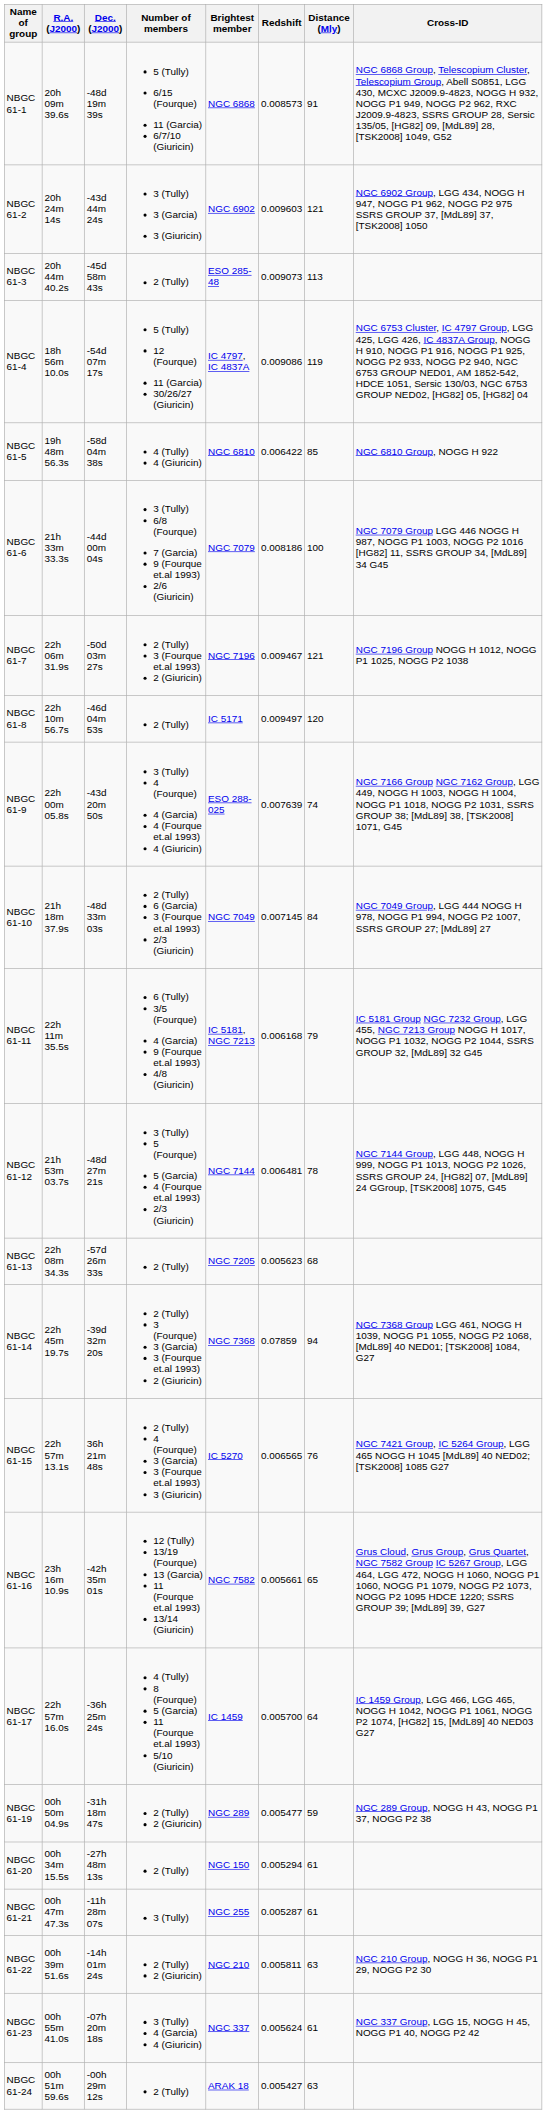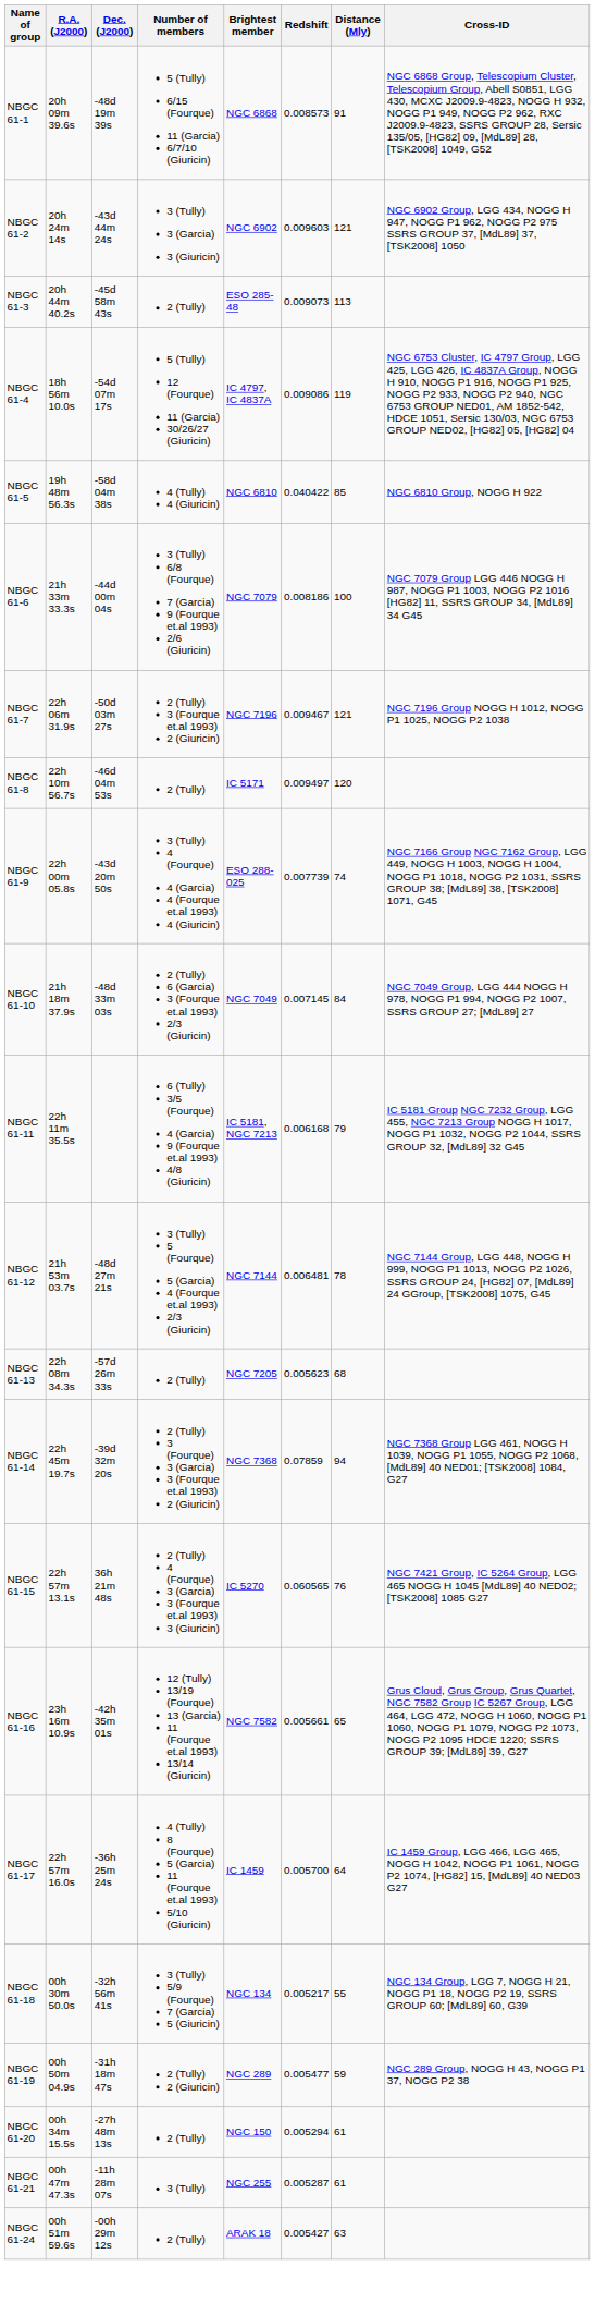 <table class="wikitable sortable mw-collapsible">
 <tr>
 <th>Name of group</th>
 <th><a href='#'>R.A.</a> (<a href='#'>J2000</a>)</th>
 <th><a href='#'>Dec.</a> (<a href='#'>J2000</a>)</th>
 <th>Number of members</th>
 <th>Brightest member</th>
 <th>Redshift</th>
 <th>Distance (<a href='#'>Mly</a>)</th>
 <th>Cross-ID</th>
 </tr>
 <tr>
 <td>NBGC 61-1</td>
 <td>20h 09m 39.6s</td>
 <td>-48d 19m 39s</td>
 <td><br><ul><li>5 (Tully)</li></ul><ul><li>6/15 (Fourque)</li></ul><ul><li>11 (Garcia)</li><li>6/7/10 (Giuricin)</li></ul></td>
 <td><a href='#'>NGC 6868</a></td>
 <td>0.008573</td>
 <td>91</td>
 <td><a href='#'>NGC 6868 Group</a>, <a href='#'>Telescopium Cluster</a>, <a href='#'>Telescopium Group</a>, Abell S0851, LGG 430, MCXC J2009.9-4823, NOGG H 932, NOGG P1 949, NOGG P2 962, RXC J2009.9-4823, SSRS GROUP 28, Sersic 135/05, [HG82] 09, [MdL89] 28, [TSK2008] 1049, G52</td>
 </tr>
 <tr>
 <td>NBGC 61-2</td>
 <td>20h 24m 14s</td>
 <td>-43d 44m 24s</td>
 <td><br><ul><li>3 (Tully)</li></ul><ul><li>3 (Garcia)</li></ul><ul><li>3 (Giuricin)</li></ul></td>
 <td><a href='#'>NGC 6902</a></td>
 <td>0.009603</td>
 <td>121</td>
 <td><a href='#'>NGC 6902 Group</a>, LGG 434, NOGG H 947, NOGG P1 962, NOGG P2 975 SSRS GROUP 37, [MdL89] 37, [TSK2008] 1050</td>
 </tr>
 <tr>
 <td>NBGC 61-3</td>
 <td>20h 44m 40.2s</td>
 <td>-45d 58m 43s</td>
 <td><br><ul><li>2 (Tully)</li></ul></td>
 <td><a href='#'>ESO 285-48</a></td>
 <td>0.009073</td>
 <td>113</td>
 <td></td>
 </tr>
 <tr>
 <td>NBGC 61-4</td>
 <td>18h 56m 10.0s</td>
 <td>-54d 07m 17s</td>
 <td><br><ul><li>5 (Tully)</li></ul><ul><li>12 (Fourque)</li></ul><ul><li>11 (Garcia)</li><li>30/26/27 (Giuricin)</li></ul></td>
 <td><a href='#'>IC 4797</a>, <a href='#'>IC 4837A</a></td>
 <td>0.009086</td>
 <td>119</td>
 <td><a href='#'>NGC 6753 Cluster</a>, <a href='#'>IC 4797 Group</a>, LGG 425, LGG 426, <a href='#'>IC 4837A Group</a>, NOGG H 910, NOGG P1 916, NOGG P1 925, NOGG P2 933, NOGG P2 940, NGC 6753 GROUP NED01, AM 1852-542, HDCE 1051, Sersic 130/03, NGC 6753 GROUP NED02, [HG82] 05, [HG82] 04</td>
 </tr>
 <tr>
 <td>NBGC 61-5</td>
 <td>19h 48m 56.3s</td>
 <td>-58d 04m 38s</td>
 <td><br><ul><li>4 (Tully)</li><li>4 (Giuricin)</li></ul></td>
 <td><a href='#'>NGC 6810</a></td>
-<td>0.006422</td>
+<td>0.040422</td>
 <td>85</td>
 <td><a href='#'>NGC 6810 Group</a>, NOGG H 922</td>
 </tr>
 <tr>
 <td>NBGC 61-6</td>
 <td>21h 33m 33.3s</td>
 <td>-44d 00m 04s</td>
 <td><br><ul><li>3 (Tully)</li><li>6/8 (Fourque)</li></ul><ul><li>7 (Garcia)</li><li>9 (Fourque et.al 1993)</li><li>2/6 (Giuricin)</li></ul></td>
 <td><a href='#'>NGC 7079</a></td>
 <td>0.008186</td>
 <td>100</td>
 <td><a href='#'>NGC 7079 Group</a>  LGG 446 NOGG H 987, NOGG P1 1003, NOGG P2 1016 [HG82] 11, SSRS GROUP 34, [MdL89] 34 G45</td>
 </tr>
 <tr>
 <td>NBGC 61-7</td>
 <td>22h 06m 31.9s</td>
 <td>-50d 03m 27s</td>
 <td><br><ul><li>2 (Tully)</li><li>3 (Fourque et.al 1993)</li><li>2 (Giuricin)</li></ul></td>
 <td><a href='#'>NGC 7196</a></td>
 <td>0.009467</td>
 <td>121</td>
 <td><a href='#'>NGC 7196 Group</a> NOGG H 1012, NOGG P1 1025, NOGG P2 1038</td>
 </tr>
 <tr>
 <td>NBGC 61-8</td>
 <td>22h 10m 56.7s</td>
 <td>-46d 04m 53s</td>
 <td><br><ul><li>2 (Tully)</li></ul></td>
 <td><a href='#'>IC 5171</a></td>
 <td>0.009497</td>
 <td>120</td>
 <td></td>
 </tr>
 <tr>
 <td>NBGC 61-9</td>
 <td>22h 00m 05.8s</td>
 <td>-43d 20m 50s</td>
 <td><br><ul><li>3 (Tully)</li><li>4 (Fourque)</li></ul><ul><li>4 (Garcia)</li><li>4 (Fourque et.al 1993)</li><li>4 (Giuricin)</li></ul></td>
 <td><a href='#'>ESO 288-025</a></td>
-<td>0.007639</td>
+<td>0.007739</td>
 <td>74</td>
 <td><a href='#'>NGC 7166 Group</a> <a href='#'>NGC 7162 Group</a>, LGG 449, NOGG H 1003, NOGG H 1004, NOGG P1 1018, NOGG P2 1031, SSRS GROUP 38; [MdL89] 38, [TSK2008] 1071, G45</td>
 </tr>
 <tr>
 <td>NBGC 61-10</td>
 <td>21h 18m 37.9s</td>
 <td>-48d 33m 03s</td>
 <td><br><ul><li>2 (Tully)</li><li>6 (Garcia)</li><li>3 (Fourque et.al 1993)</li><li>2/3 (Giuricin)</li></ul></td>
 <td><a href='#'>NGC 7049</a></td>
 <td>0.007145</td>
 <td>84</td>
 <td><a href='#'>NGC 7049 Group</a>, LGG 444 NOGG H 978, NOGG P1 994, NOGG P2 1007, SSRS GROUP 27; [MdL89] 27</td>
 </tr>
 <tr>
 <td>NBGC 61-11</td>
 <td>22h 11m 35.5s</td>
 <td></td>
 <td><br><ul><li>6 (Tully)</li><li>3/5 (Fourque)</li></ul><ul><li>4 (Garcia)</li><li>9 (Fourque et.al 1993)</li><li>4/8 (Giuricin)</li></ul></td>
 <td><a href='#'>IC 5181</a>, <a href='#'>NGC  7213</a></td>
 <td>0.006168</td>
 <td>79</td>
 <td><a href='#'>IC 5181 Group</a> <a href='#'>NGC 7232 Group</a>, LGG 455, <a href='#'>NGC 7213 Group</a> NOGG H 1017, NOGG P1 1032, NOGG P2 1044, SSRS GROUP 32, [MdL89] 32 G45</td>
 </tr>
 <tr>
 <td>NBGC 61-12</td>
 <td>21h 53m 03.7s</td>
 <td>-48d 27m 21s</td>
 <td><br><ul><li>3 (Tully)</li><li>5 (Fourque)</li></ul><ul><li>5 (Garcia)</li><li>4 (Fourque et.al 1993)</li><li>2/3 (Giuricin)</li></ul></td>
 <td><a href='#'>NGC 7144</a></td>
 <td>0.006481</td>
 <td>78</td>
 <td><a href='#'>NGC 7144 Group</a>, LGG 448, NOGG H 999, NOGG P1 1013, NOGG P2 1026, SSRS GROUP 24, [HG82] 07, [MdL89] 24 GGroup, [TSK2008] 1075, G45</td>
 </tr>
 <tr>
 <td>NBGC 61-13</td>
 <td>22h 08m 34.3s</td>
 <td>-57d 26m 33s</td>
 <td><br><ul><li>2 (Tully)</li></ul></td>
 <td><a href='#'>NGC 7205</a></td>
 <td>0.005623</td>
 <td>68</td>
 <td></td>
 </tr>
 <tr>
 <td>NBGC 61-14</td>
 <td>22h 45m 19.7s</td>
 <td>-39d 32m 20s</td>
 <td><br><ul><li>2 (Tully)</li><li>3 (Fourque)</li><li>3 (Garcia)</li><li>3 (Fourque et.al 1993)</li><li>2 (Giuricin)</li></ul></td>
 <td><a href='#'>NGC 7368</a></td>
 <td>0.07859</td>
 <td>94</td>
 <td><a href='#'>NGC 7368 Group</a> LGG 461, NOGG H 1039, NOGG P1 1055, NOGG P2 1068, [MdL89] 40 NED01; [TSK2008] 1084, G27</td>
 </tr>
 <tr>
 <td>NBGC 61-15</td>
 <td>22h 57m 13.1s</td>
 <td>36h 21m 48s</td>
 <td><br><ul><li>2 (Tully)</li><li>4 (Fourque)</li><li>3 (Garcia)</li><li>3 (Fourque et.al 1993)</li><li>3 (Giuricin)</li></ul></td>
 <td><a href='#'>IC 5270</a></td>
-<td>0.006565</td>
+<td>0.060565</td>
 <td>76</td>
 <td><a href='#'>NGC 7421 Group</a>, <a href='#'>IC 5264 Group</a>, LGG 465 NOGG H 1045 [MdL89] 40 NED02; [TSK2008] 1085 G27</td>
 </tr>
 <tr>
 <td>NBGC 61-16</td>
 <td>23h 16m 10.9s</td>
 <td>-42h 35m 01s</td>
 <td><br><ul><li>12 (Tully)</li><li>13/19 (Fourque)</li><li>13 (Garcia)</li><li>11 (Fourque et.al 1993)</li><li>13/14 (Giuricin)</li></ul></td>
 <td><a href='#'>NGC 7582</a></td>
 <td>0.005661</td>
 <td>65</td>
 <td><a href='#'>Grus Cloud</a>, <a href='#'>Grus Group</a>, <a href='#'>Grus Quartet</a>, <a href='#'>NGC 7582 Group</a> <a href='#'>IC 5267 Group</a>, LGG 464, LGG 472,  NOGG H 1060, NOGG P1 1060, NOGG P1 1079, NOGG P2 1073, NOGG P2 1095 HDCE 1220; SSRS GROUP 39; [MdL89] 39, G27</td>
 </tr>
 <tr>
 <td>NBGC 61-17</td>
 <td>22h 57m 16.0s</td>
 <td>-36h 25m 24s</td>
 <td><br><ul><li>4 (Tully)</li><li>8 (Fourque)</li><li>5 (Garcia)</li><li>11 (Fourque et.al 1993)</li><li>5/10 (Giuricin)</li></ul></td>
 <td><a href='#'>IC 1459</a></td>
 <td>0.005700</td>
 <td>64</td>
 <td><a href='#'>IC 1459 Group</a>, LGG 466, LGG 465,  NOGG H 1042, NOGG P1 1061, NOGG P2 1074, [HG82] 15, [MdL89] 40 NED03 G27</td>
+</tr>
+<tr>
+<td>NBGC 61-18</td>
+<td>00h 30m 50.0s</td>
+<td>-32h 56m 41s</td>
+<td><br><ul><li>3 (Tully)</li><li>5/9 (Fourque)</li><li>7 (Garcia)</li><li>5 (Giuricin)</li></ul></td>
+<td><a href='#'>NGC 134</a></td>
+<td>0.005217</td>
+<td>55</td>
+<td><a href='#'>NGC 134 Group</a>, LGG 7, NOGG H 21, NOGG P1 18, NOGG P2 19, SSRS GROUP 60; [MdL89] 60, G39</td>
 </tr>
 <tr>
 <td>NBGC 61-19</td>
 <td>00h 50m 04.9s</td>
 <td>-31h 18m 47s</td>
 <td><br><ul><li>2 (Tully)</li><li>2 (Giuricin)</li></ul></td>
 <td><a href='#'>NGC 289</a></td>
 <td>0.005477</td>
 <td>59</td>
 <td><a href='#'>NGC 289 Group</a>, NOGG H 43, NOGG P1 37, NOGG P2 38</td>
 </tr>
 <tr>
 <td>NBGC 61-20</td>
 <td>00h 34m 15.5s</td>
 <td>-27h 48m 13s</td>
 <td><br><ul><li>2 (Tully)</li></ul></td>
 <td><a href='#'>NGC 150</a></td>
 <td>0.005294</td>
 <td>61</td>
 <td></td>
 </tr>
 <tr>
 <td>NBGC 61-21</td>
 <td>00h 47m 47.3s</td>
 <td>-11h 28m 07s</td>
 <td><br><ul><li>3 (Tully)</li></ul></td>
 <td><a href='#'>NGC 255</a></td>
 <td>0.005287</td>
 <td>61</td>
 <td></td>
 </tr>
 <tr>
-<td>NBGC 61-22</td>
-<td>00h 39m<br>51.6s</td>
-<td>-14h 01m 24s</td>
-<td><br><ul><li>2 (Tully)</li><li>2 (Giuricin)</li></ul></td>
-<td><a href='#'>NGC 210</a></td>
-<td>0.005811</td>
-<td>63</td>
-<td><a href='#'>NGC 210 Group</a>, NOGG H 36, NOGG P1 29, NOGG P2 30</td>
-</tr>
-<tr>
-<td>NBGC 61-23</td>
-<td>00h 55m<br>41.0s</td>
-<td>-07h 20m 18s</td>
-<td><br><ul><li>3 (Tully)</li><li>4 (Garcia)</li><li>4 (Giuricin)</li></ul></td>
-<td><a href='#'>NGC 337</a></td>
-<td>0.005624</td>
-<td>61</td>
-<td><a href='#'>NGC 337 Group</a>, LGG 15, NOGG H 45, NOGG P1 40, NOGG P2 42</td>
-</tr>
-<tr>
 <td>NBGC 61-24</td>
 <td>00h 51m<br>59.6s</td>
 <td>-00h 29m 12s</td>
 <td><br><ul><li>2 (Tully)</li></ul></td>
 <td><a href='#'>ARAK 18</a></td>
 <td>0.005427</td>
 <td>63</td>
 <td></td>
 </tr>
 </table>
